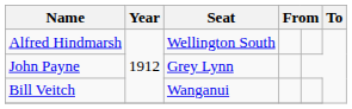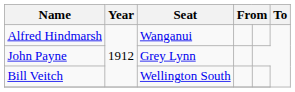 <table class="wikitable">
 <tr align=center>
 <th>Name</th>
 <th>Year</th>
 <th>Seat</th>
 <th colspan=2>From</th>
 <th colspan=2>To</th>
 </tr>
 <tr>
 <td><a href='#'>Alfred Hindmarsh</a></td>
 <td rowspan=3>1912</td>
-<td><a href='#'>Wellington South</a></td>
+<td><a href='#'>Wanganui</a></td>
 <td></td>
 <td></td>
 </tr>
 <tr>
 <td><a href='#'>John Payne</a></td>
 <td><a href='#'>Grey Lynn</a></td>
 <td></td>
 </tr>
 <tr>
 <td><a href='#'>Bill Veitch</a></td>
-<td><a href='#'>Wanganui</a></td>
+<td><a href='#'>Wellington South</a></td>
 <td></td>
 <td></td>
 </tr>
 <tr>
 </tr>
 </table>
